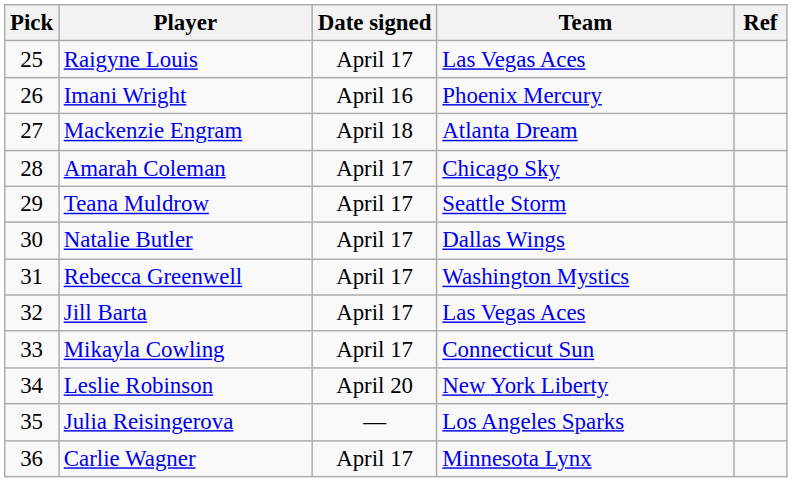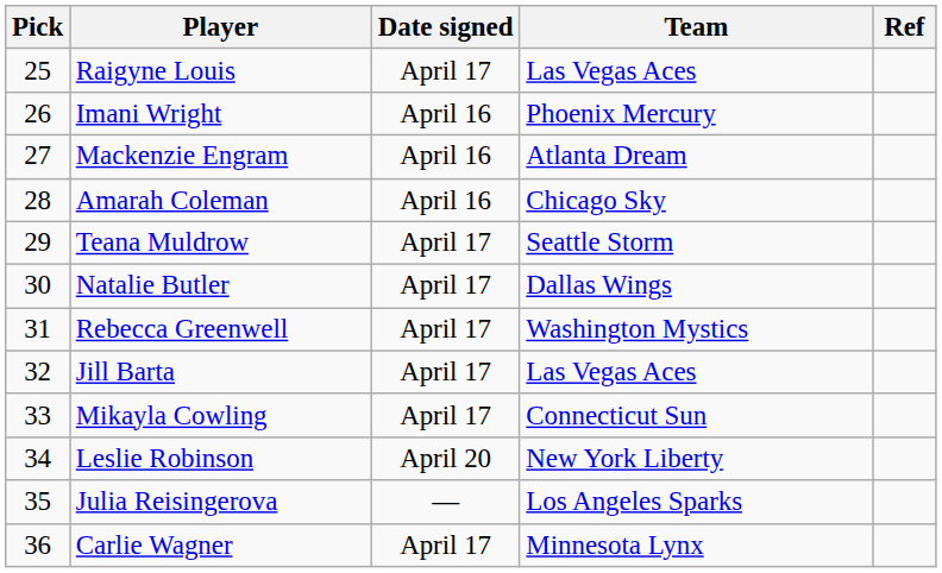 <table class="wikitable sortable" style="text-align:left">
 <tr>
 <th style="width:30px">Pick</th>
 <th style="width:170px">Player</th>
 <th style="width:80px">Date signed</th>
 <th style="width:200px">Team</th>
 <th class="unsortable" style="width:30px">Ref</th>
 </tr>
 <tr>
 <td align=center>25</td>
 <td> <a href='#'>Raigyne Louis</a></td>
 <td align=center>April 17</td>
 <td><a href='#'>Las Vegas Aces</a></td>
 <td align=center></td>
 </tr>
 <tr>
 <td align=center>26</td>
 <td> <a href='#'>Imani Wright</a></td>
 <td align=center>April 16</td>
 <td><a href='#'>Phoenix Mercury</a></td>
 <td align=center></td>
 </tr>
 <tr>
 <td align=center>27</td>
 <td> <a href='#'>Mackenzie Engram</a></td>
-<td align=center>April 18</td>
+<td align=center>April 16</td>
 <td><a href='#'>Atlanta Dream</a></td>
 <td align=center></td>
 </tr>
 <tr>
 <td align=center>28</td>
 <td> <a href='#'>Amarah Coleman</a></td>
-<td align=center>April 17</td>
+<td align=center>April 16</td>
 <td><a href='#'>Chicago Sky</a></td>
 <td align=center></td>
 </tr>
 <tr>
 <td align=center>29</td>
 <td> <a href='#'>Teana Muldrow</a></td>
 <td align=center>April 17</td>
 <td><a href='#'>Seattle Storm</a></td>
 <td align=center></td>
 </tr>
 <tr>
 <td align=center>30</td>
 <td> <a href='#'>Natalie Butler</a></td>
 <td align=center>April 17</td>
 <td><a href='#'>Dallas Wings</a></td>
 <td align=center></td>
 </tr>
 <tr>
 <td align=center>31</td>
 <td> <a href='#'>Rebecca Greenwell</a></td>
 <td align=center>April 17</td>
 <td><a href='#'>Washington Mystics</a></td>
 <td align=center></td>
 </tr>
 <tr>
 <td align=center>32</td>
 <td> <a href='#'>Jill Barta</a></td>
 <td align=center>April 17</td>
 <td><a href='#'>Las Vegas Aces</a></td>
 <td align=center></td>
 </tr>
 <tr>
 <td align=center>33</td>
 <td> <a href='#'>Mikayla Cowling</a></td>
 <td align=center>April 17</td>
 <td><a href='#'>Connecticut Sun</a></td>
 <td align=center></td>
 </tr>
 <tr>
 <td align=center>34</td>
 <td> <a href='#'>Leslie Robinson</a></td>
 <td align=center>April 20</td>
 <td><a href='#'>New York Liberty</a></td>
 <td align=center></td>
 </tr>
 <tr>
 <td align=center>35</td>
 <td> <a href='#'>Julia Reisingerova</a></td>
 <td align=center>—</td>
 <td><a href='#'>Los Angeles Sparks</a></td>
 <td align=center></td>
 </tr>
 <tr>
 <td align=center>36</td>
 <td> <a href='#'>Carlie Wagner</a></td>
 <td align=center>April 17</td>
 <td><a href='#'>Minnesota Lynx</a></td>
 <td align=center></td>
 </tr>
 </table>
